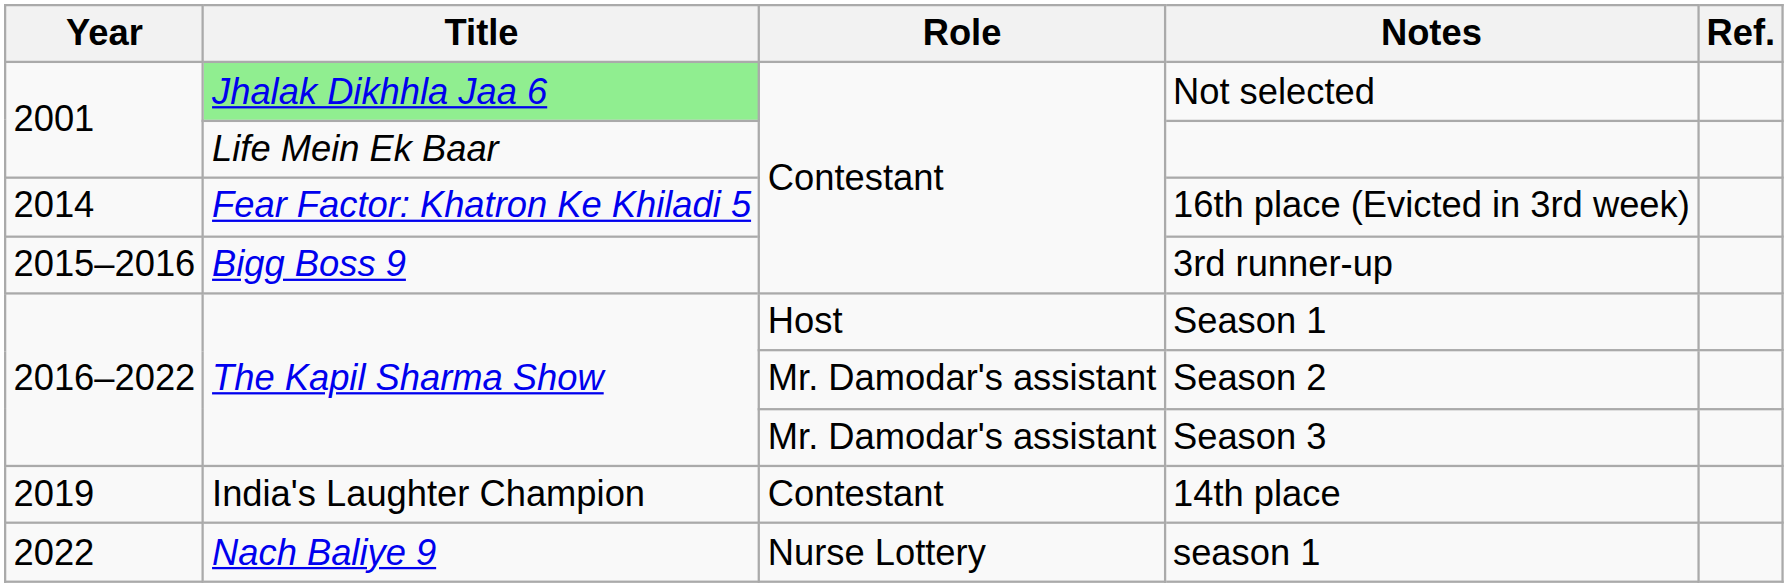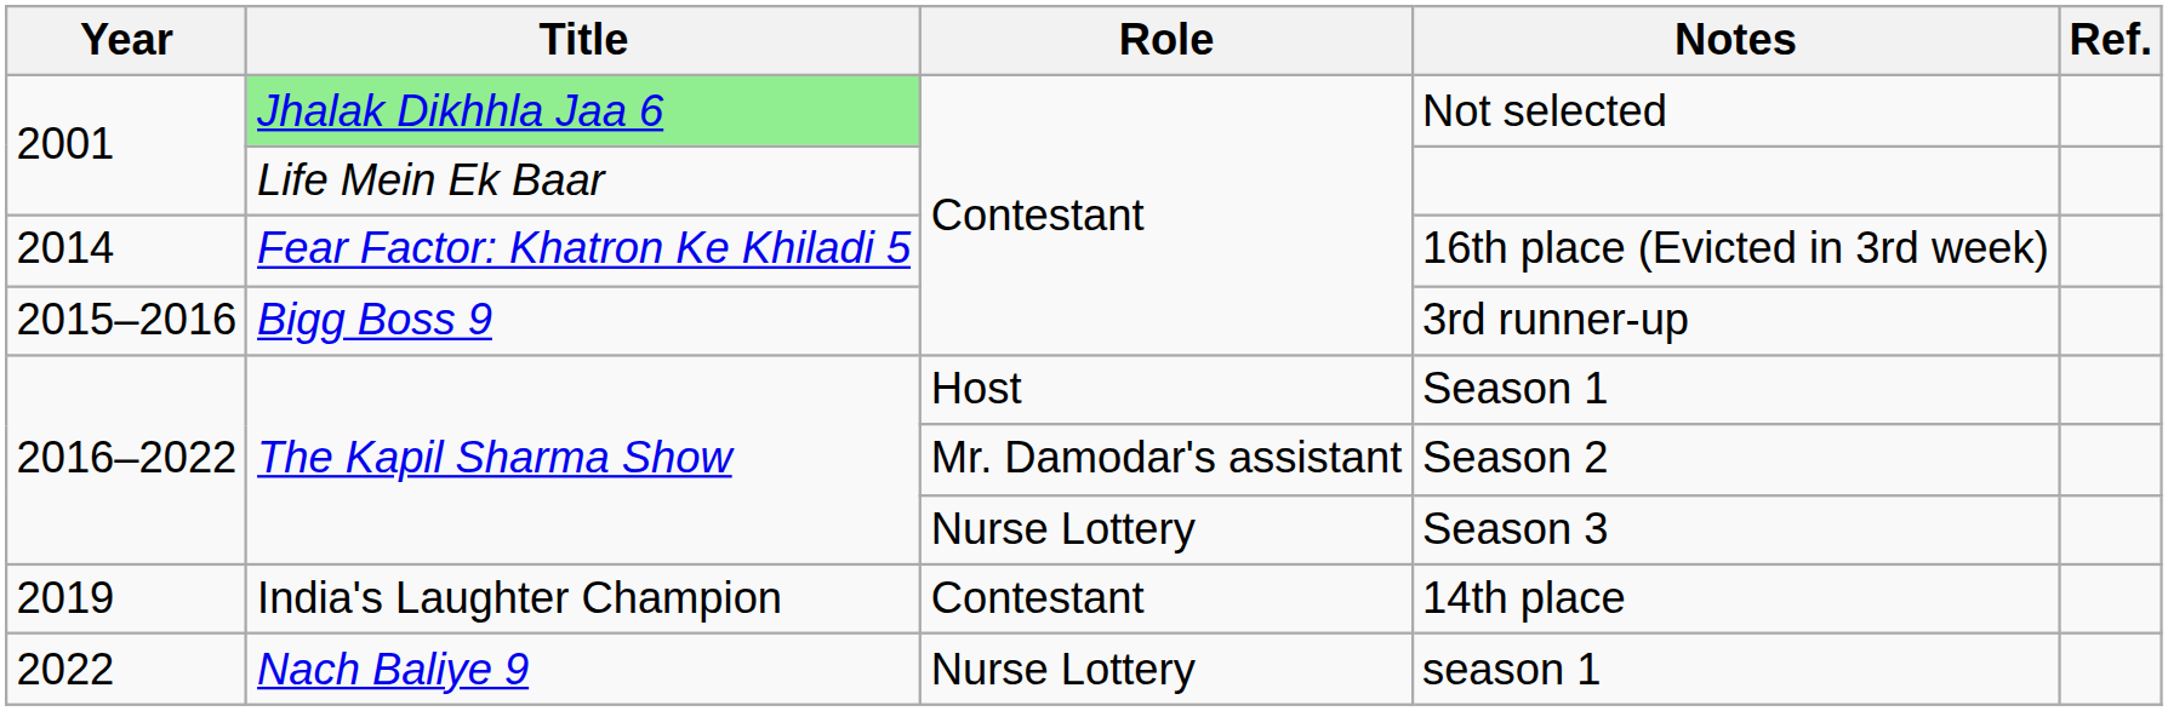 <table class="wikitable">
 <tr>
 <th>Year</th>
 <th>Title</th>
 <th>Role</th>
 <th>Notes</th>
 <th>Ref.</th>
 </tr>
 <tr>
 <td rowspan="2">2001</td>
 <td style="background: lightgreen;"><em><a href='#'>Jhalak Dikhhla Jaa 6</a></em></td>
 <td rowspan="4">Contestant</td>
 <td>Not selected</td>
 <td style="text-align:center;"></td>
 </tr>
 <tr>
 <td><em>Life Mein Ek Baar</em></td>
 <td></td>
 <td style="text-align:center;"></td>
 </tr>
 <tr>
 <td>2014</td>
 <td><em><a href='#'>Fear Factor: Khatron Ke Khiladi 5</a></em></td>
 <td>16th place (Evicted in 3rd week)</td>
 <td style="text-align:center;"></td>
 </tr>
 <tr>
 <td>2015–2016</td>
 <td><em><a href='#'>Bigg Boss 9</a></em></td>
 <td>3rd runner-up</td>
 <td style="text-align:center;"></td>
 </tr>
 <tr>
 <td rowspan="3">2016–2022</td>
 <td rowspan="3"><em><a href='#'>The Kapil Sharma Show</a></em></td>
 <td>Host</td>
 <td>Season 1</td>
 <td style="text-align:center;"></td>
 </tr>
 <tr>
 <td>Mr. Damodar's assistant</td>
 <td>Season 2</td>
 <td style="text-align:center;"></td>
 </tr>
 <tr>
-<td>Mr. Damodar's assistant</td>
+<td>Nurse Lottery</td>
 <td>Season 3</td>
 <td></td>
 </tr>
 <tr>
 <td>2019</td>
 <td>India's Laughter Champion</td>
 <td>Contestant</td>
 <td>14th place</td>
 <td></td>
 </tr>
 <tr>
 <td>2022</td>
 <td><em><a href='#'>Nach Baliye 9</a></em></td>
 <td>Nurse Lottery</td>
 <td>season 1</td>
 <td></td>
 </tr>
 </table>
